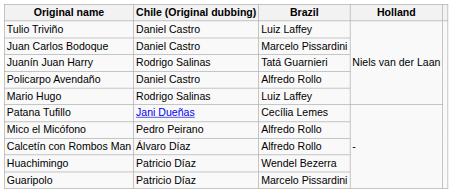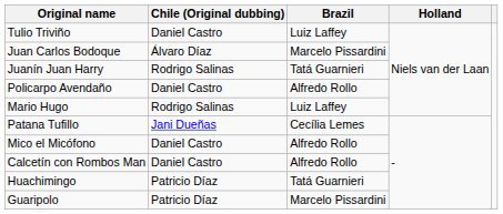 <table class="wikitable">
 <tr>
 <th>Original name</th>
 <th>Chile (Original dubbing)</th>
 <th>Brazil</th>
 <th>Holland</th>
 <th></th>
 </tr>
 <tr>
 <td>Tulio Triviño</td>
 <td>Daniel Castro</td>
 <td>Luiz Laffey</td>
 <td rowspan="5">Niels van der Laan</td>
 <td rowspan="10"></td>
 </tr>
 <tr>
 <td>Juan Carlos Bodoque</td>
-<td>Daniel Castro</td>
+<td>Álvaro Díaz</td>
 <td>Marcelo Pissardini</td>
 </tr>
 <tr>
 <td>Juanín Juan Harry</td>
 <td>Rodrigo Salinas</td>
 <td>Tatá Guarnieri</td>
 </tr>
 <tr>
 <td>Policarpo Avendaño</td>
 <td>Daniel Castro</td>
 <td>Alfredo Rollo</td>
 </tr>
 <tr>
 <td>Mario Hugo</td>
 <td>Rodrigo Salinas</td>
 <td>Luiz Laffey</td>
 </tr>
 <tr>
 <td>Patana Tufillo</td>
 <td><a href='#'>Jani Dueñas</a></td>
 <td>Cecília Lemes</td>
 <td rowspan="5">-</td>
 </tr>
 <tr>
 <td>Mico el Micófono</td>
-<td>Pedro Peirano</td>
+<td>Daniel Castro</td>
 <td>Alfredo Rollo</td>
 </tr>
 <tr>
 <td>Calcetín con Rombos Man</td>
-<td>Álvaro Díaz</td>
+<td>Daniel Castro</td>
 <td>Alfredo Rollo</td>
 </tr>
 <tr>
 <td>Huachimingo</td>
 <td>Patricio Díaz</td>
-<td>Wendel Bezerra</td>
+<td>Tatá Guarnieri</td>
 </tr>
 <tr>
 <td>Guaripolo</td>
 <td>Patricio Díaz</td>
 <td>Marcelo Pissardini<br></td>
 </tr>
 </table>
